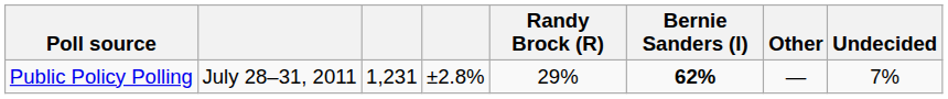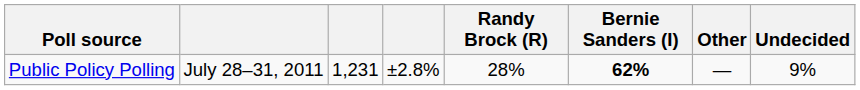 <table class="wikitable" style="text-align:center">
 <tr valign= bottom>
 <th>Poll source</th>
 <th></th>
 <th></th>
 <th></th>
 <th style="width:100px;">Randy<br>Brock (R)</th>
 <th style="width:100px;">Bernie<br>Sanders (I)</th>
 <th>Other</th>
 <th>Undecided</th>
 </tr>
 <tr>
 <td align=left><a href='#'>Public Policy Polling</a></td>
 <td>July 28–31, 2011</td>
 <td>1,231</td>
 <td>±2.8%</td>
-<td>29%</td>
+<td>28%</td>
 <td><strong>62%</strong></td>
 <td>—</td>
-<td>7%</td>
+<td>9%</td>
 </tr>
 </table>
